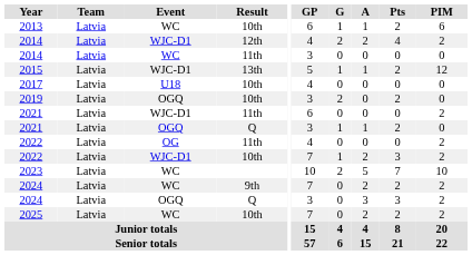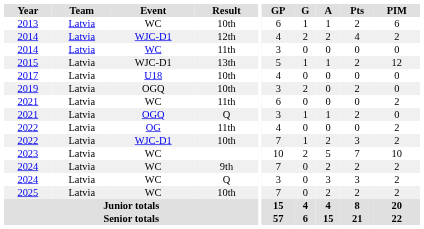 <table border="0" cellpadding="1" cellspacing="0" ID="Table3" style="text-align:center; width:40em">
 <tr bgcolor="#e0e0e0">
 <th>Year</th>
 <th>Team</th>
 <th>Event</th>
 <th>Result</th>
 <th rowspan="99" bgcolor="#ffffff"></th>
 <th>GP</th>
 <th>G</th>
 <th>A</th>
 <th>Pts</th>
 <th>PIM</th>
 </tr>
 <tr>
 <td><a href='#'>2013</a></td>
 <td><a href='#'>Latvia</a></td>
 <td>WC</td>
 <td>10th</td>
 <td>6</td>
 <td>1</td>
 <td>1</td>
 <td>2</td>
 <td>6</td>
 </tr>
 <tr bgcolor="#f0f0f0">
 <td><a href='#'>2014</a></td>
 <td><a href='#'>Latvia</a></td>
 <td><a href='#'>WJC-D1</a></td>
 <td>12th</td>
 <td>4</td>
 <td>2</td>
 <td>2</td>
 <td>4</td>
 <td>2</td>
 </tr>
 <tr>
 <td><a href='#'>2014</a></td>
 <td><a href='#'>Latvia</a></td>
 <td><a href='#'>WC</a></td>
 <td>11th</td>
 <td>3</td>
 <td>0</td>
 <td>0</td>
 <td>0</td>
 <td>0</td>
 </tr>
 <tr bgcolor="#f0f0f0">
 <td><a href='#'>2015</a></td>
 <td>Latvia</td>
 <td>WJC-D1</td>
 <td>13th</td>
 <td>5</td>
 <td>1</td>
 <td>1</td>
 <td>2</td>
 <td>12</td>
 </tr>
 <tr>
 <td><a href='#'>2017</a></td>
 <td>Latvia</td>
 <td><a href='#'>U18</a></td>
 <td>10th</td>
 <td>4</td>
 <td>0</td>
 <td>0</td>
 <td>0</td>
 <td>0</td>
 </tr>
 <tr bgcolor="#f0f0f0">
 <td><a href='#'>2019</a></td>
 <td>Latvia</td>
 <td>OGQ</td>
 <td>10th</td>
 <td>3</td>
 <td>2</td>
 <td>0</td>
 <td>2</td>
 <td>0</td>
 </tr>
 <tr>
 <td><a href='#'>2021</a></td>
 <td>Latvia</td>
-<td>WJC-D1</td>
+<td>WC</td>
 <td>11th</td>
 <td>6</td>
 <td>0</td>
 <td>0</td>
 <td>0</td>
 <td>2</td>
 </tr>
 <tr bgcolor="#f0f0f0">
 <td><a href='#'>2021</a></td>
 <td>Latvia</td>
 <td><a href='#'>OGQ</a></td>
 <td>Q</td>
 <td>3</td>
 <td>1</td>
 <td>1</td>
 <td>2</td>
 <td>0</td>
 </tr>
 <tr>
 <td><a href='#'>2022</a></td>
 <td>Latvia</td>
 <td><a href='#'>OG</a></td>
 <td>11th</td>
 <td>4</td>
 <td>0</td>
 <td>0</td>
 <td>0</td>
 <td>2</td>
 </tr>
 <tr bgcolor="#f0f0f0">
 <td><a href='#'>2022</a></td>
 <td>Latvia</td>
 <td><a href='#'>WJC-D1</a></td>
 <td>10th</td>
 <td>7</td>
 <td>1</td>
 <td>2</td>
 <td>3</td>
 <td>2</td>
 </tr>
 <tr>
 <td><a href='#'>2023</a></td>
 <td>Latvia</td>
 <td>WC</td>
 <td></td>
 <td>10</td>
 <td>2</td>
 <td>5</td>
 <td>7</td>
 <td>10</td>
 </tr>
 <tr bgcolor="#f0f0f0">
 <td><a href='#'>2024</a></td>
 <td>Latvia</td>
 <td>WC</td>
 <td>9th</td>
 <td>7</td>
 <td>0</td>
 <td>2</td>
 <td>2</td>
 <td>2</td>
 </tr>
 <tr>
 <td><a href='#'>2024</a></td>
 <td>Latvia</td>
-<td>OGQ</td>
+<td>WC</td>
 <td>Q</td>
 <td>3</td>
 <td>0</td>
 <td>3</td>
 <td>3</td>
 <td>2</td>
 </tr>
 <tr bgcolor="#f0f0f0">
 <td><a href='#'>2025</a></td>
 <td>Latvia</td>
 <td>WC</td>
 <td>10th</td>
 <td>7</td>
 <td>0</td>
 <td>2</td>
 <td>2</td>
 <td>2</td>
 </tr>
 <tr bgcolor="#e0e0e0">
 <th colspan="4">Junior totals</th>
 <th>15</th>
 <th>4</th>
 <th>4</th>
 <th>8</th>
 <th>20</th>
 </tr>
 <tr bgcolor="#e0e0e0">
 <th colspan="4">Senior totals</th>
 <th>57</th>
 <th>6</th>
 <th>15</th>
 <th>21</th>
 <th>22</th>
 </tr>
 </table>
